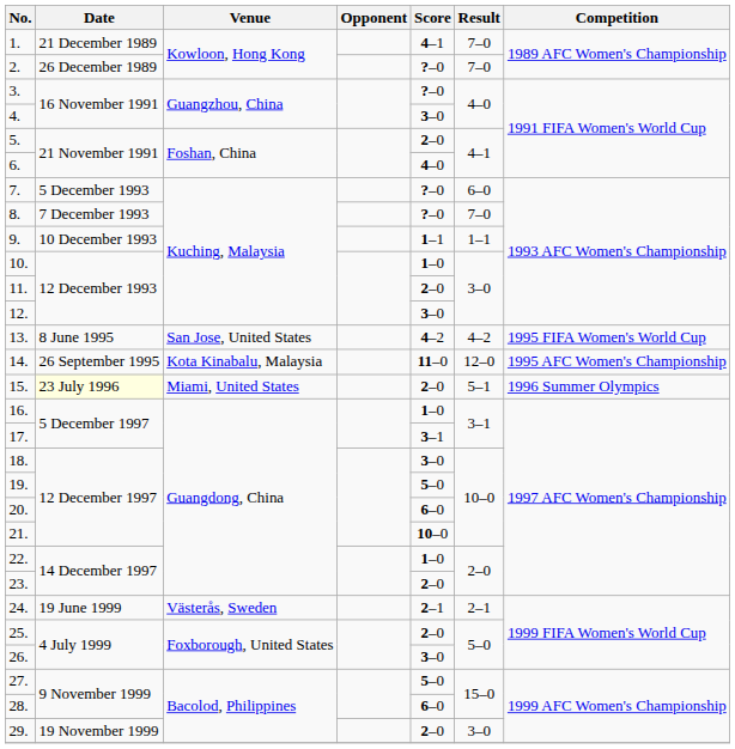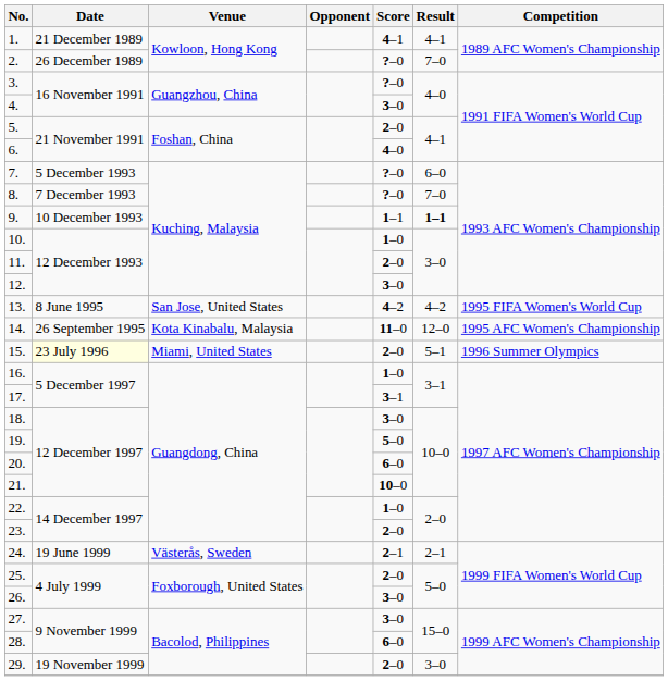 <table class="wikitable">
 <tr>
 <th>No.</th>
 <th>Date</th>
 <th>Venue</th>
 <th>Opponent</th>
 <th>Score</th>
 <th>Result</th>
 <th>Competition</th>
 </tr>
 <tr>
 <td>1.</td>
 <td>21 December 1989</td>
 <td rowspan=2><a href='#'>Kowloon</a>, <a href='#'>Hong Kong</a></td>
 <td></td>
 <td align=center><strong>4</strong>–1</td>
-<td align=center>7–0</td>
+<td align=center>4–1</td>
 <td rowspan=2><a href='#'>1989 AFC Women's Championship</a></td>
 </tr>
 <tr>
 <td>2.</td>
 <td>26 December 1989</td>
 <td></td>
 <td align=center><strong>?</strong>–0</td>
 <td align=center>7–0</td>
 </tr>
 <tr>
 <td>3.</td>
 <td rowspan=2>16 November 1991</td>
 <td rowspan=2><a href='#'>Guangzhou</a>, <a href='#'>China</a></td>
 <td rowspan=2></td>
 <td align=center><strong>?</strong>–0</td>
 <td rowspan=2 align=center>4–0</td>
 <td rowspan=4><a href='#'>1991 FIFA Women's World Cup</a></td>
 </tr>
 <tr>
 <td>4.</td>
 <td align=center><strong>3</strong>–0</td>
 </tr>
 <tr>
 <td>5.</td>
 <td rowspan=2>21 November 1991</td>
 <td rowspan=2><a href='#'>Foshan</a>, China</td>
 <td rowspan=2></td>
 <td align=center><strong>2</strong>–0</td>
 <td rowspan=2 align=center>4–1</td>
 </tr>
 <tr>
 <td>6.</td>
 <td align=center><strong>4</strong>–0</td>
 </tr>
 <tr>
 <td>7.</td>
 <td>5 December 1993</td>
 <td rowspan=6><a href='#'>Kuching</a>, <a href='#'>Malaysia</a></td>
 <td></td>
 <td align=center><strong>?</strong>–0</td>
 <td align=center>6–0</td>
 <td rowspan=6><a href='#'>1993 AFC Women's Championship</a></td>
 </tr>
 <tr>
 <td>8.</td>
 <td>7 December 1993</td>
 <td></td>
 <td align=center><strong>?</strong>–0</td>
 <td align=center>7–0</td>
 </tr>
 <tr>
 <td>9.</td>
 <td>10 December 1993</td>
 <td></td>
 <td align=center><strong>1</strong>–1</td>
-<td align=center>1–1</td>
+<td align=center><strong>1–1</strong></td>
 </tr>
 <tr>
 <td>10.</td>
 <td rowspan=3>12 December 1993</td>
 <td rowspan=3></td>
 <td align=center><strong>1</strong>–0</td>
 <td rowspan=3 align=center>3–0</td>
 </tr>
 <tr>
 <td>11.</td>
 <td align=center><strong>2</strong>–0</td>
 </tr>
 <tr>
 <td>12.</td>
 <td align=center><strong>3</strong>–0</td>
 </tr>
 <tr>
 <td>13.</td>
 <td>8 June 1995</td>
 <td><a href='#'>San Jose</a>, United States</td>
 <td></td>
 <td align=center><strong>4</strong>–2</td>
 <td align=center>4–2</td>
 <td><a href='#'>1995 FIFA Women's World Cup</a></td>
 </tr>
 <tr>
 <td>14.</td>
 <td>26 September 1995</td>
 <td><a href='#'>Kota Kinabalu</a>, Malaysia</td>
 <td></td>
 <td align=center><strong>11</strong>–0</td>
 <td align=center>12–0</td>
 <td><a href='#'>1995 AFC Women's Championship</a></td>
 </tr>
 <tr>
 <td>15.</td>
 <td style="background: lightyellow;">23 July 1996</td>
 <td><a href='#'>Miami</a>, <a href='#'>United States</a></td>
 <td></td>
 <td align=center><strong>2</strong>–0</td>
 <td align=center>5–1</td>
 <td><a href='#'>1996 Summer Olympics</a></td>
 </tr>
 <tr>
 <td>16.</td>
 <td rowspan=2>5 December 1997</td>
 <td rowspan=8><a href='#'>Guangdong</a>, China</td>
 <td rowspan=2></td>
 <td align=center><strong>1</strong>–0</td>
 <td rowspan=2 align=center>3–1</td>
 <td rowspan=8><a href='#'>1997 AFC Women's Championship</a></td>
 </tr>
 <tr>
 <td>17.</td>
 <td align=center><strong>3</strong>–1</td>
 </tr>
 <tr>
 <td>18.</td>
 <td rowspan=4>12 December 1997</td>
 <td rowspan=4></td>
 <td align=center><strong>3</strong>–0</td>
 <td rowspan=4 align=center>10–0</td>
 </tr>
 <tr>
 <td>19.</td>
 <td align=center><strong>5</strong>–0</td>
 </tr>
 <tr>
 <td>20.</td>
 <td align=center><strong>6</strong>–0</td>
 </tr>
 <tr>
 <td>21.</td>
 <td align=center><strong>10</strong>–0</td>
 </tr>
 <tr>
 <td>22.</td>
 <td rowspan=2>14 December 1997</td>
 <td rowspan=2></td>
 <td align=center><strong>1</strong>–0</td>
 <td rowspan=2 align=center>2–0</td>
 </tr>
 <tr>
 <td>23.</td>
 <td align=center><strong>2</strong>–0</td>
 </tr>
 <tr>
 <td>24.</td>
 <td>19 June 1999</td>
 <td><a href='#'>Västerås</a>, <a href='#'>Sweden</a></td>
 <td></td>
 <td align=center><strong>2</strong>–1</td>
 <td align=center>2–1</td>
 <td rowspan=3><a href='#'>1999 FIFA Women's World Cup</a></td>
 </tr>
 <tr>
 <td>25.</td>
 <td rowspan=2>4 July 1999</td>
 <td rowspan=2><a href='#'>Foxborough</a>, United States</td>
 <td rowspan=2></td>
 <td align=center><strong>2</strong>–0</td>
 <td rowspan=2 align=center>5–0</td>
 </tr>
 <tr>
 <td>26.</td>
 <td align=center><strong>3</strong>–0</td>
 </tr>
 <tr>
 <td>27.</td>
 <td rowspan=2>9 November 1999</td>
 <td rowspan=3><a href='#'>Bacolod</a>, <a href='#'>Philippines</a></td>
 <td rowspan=2></td>
-<td align=center><strong>5</strong>–0</td>
+<td align=center><strong>3</strong>–0</td>
 <td rowspan=2 align=center>15–0</td>
 <td rowspan=3><a href='#'>1999 AFC Women's Championship</a></td>
 </tr>
 <tr>
 <td>28.</td>
 <td align=center><strong>6</strong>–0</td>
 </tr>
 <tr>
 <td>29.</td>
 <td>19 November 1999</td>
 <td></td>
 <td align=center><strong>2</strong>–0</td>
 <td align=center>3–0</td>
 </tr>
 <tr>
 </tr>
 </table>
